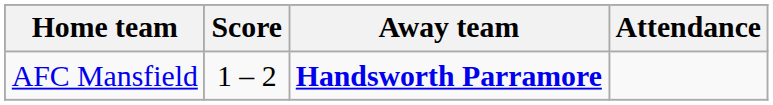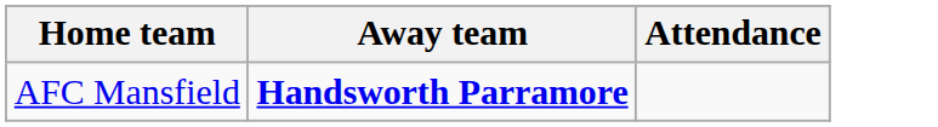 <table class="wikitable" style="text-align: center">
 <tr>
 <th>Home team</th>
-<th>Score</th>
 <th>Away team</th>
 <th>Attendance</th>
 </tr>
 <tr>
 <td><a href='#'>AFC Mansfield</a></td>
-<td>1 – 2</td>
 <td><strong><a href='#'>Handsworth Parramore</a></strong></td>
 <td></td>
 </tr>
 </table>
